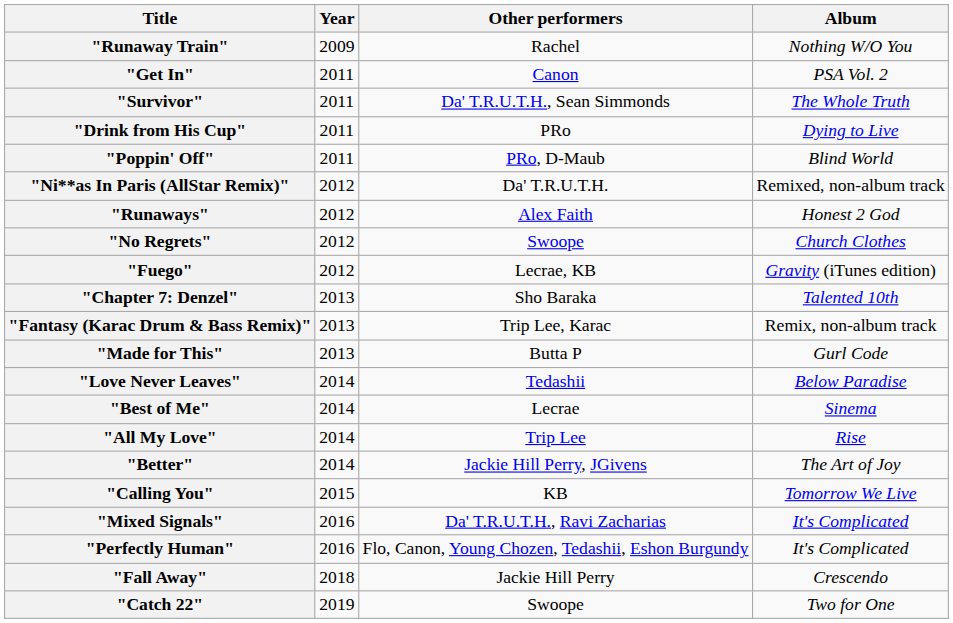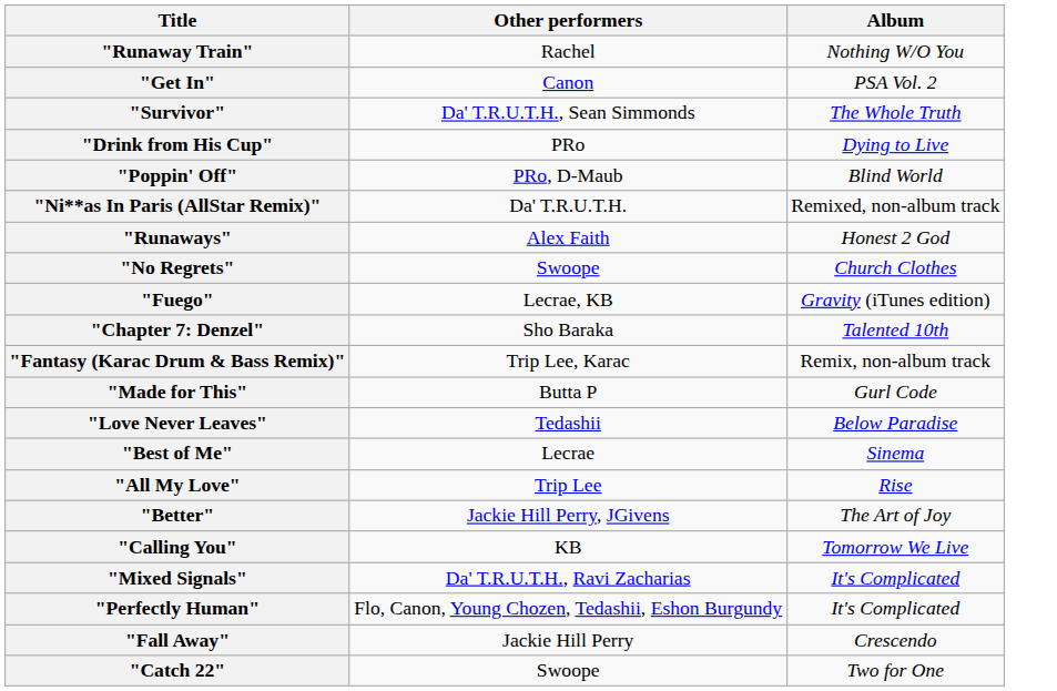 <table class="wikitable plainrowheaders" style="text-align:center;">
 <tr>
 <th scope="col">Title</th>
-<th scope="col">Year</th>
 <th scope="col">Other performers</th>
 <th scope="col">Album</th>
 </tr>
 <tr>
 <th scope="row">"Runaway Train"</th>
-<td>2009</td>
 <td>Rachel</td>
 <td><em>Nothing W/O You</em></td>
 </tr>
 <tr>
 <th scope="row">"Get In"</th>
-<td>2011</td>
 <td><a href='#'>Canon</a></td>
 <td><em>PSA Vol. 2</em></td>
 </tr>
 <tr>
 <th scope="row">"Survivor"</th>
-<td>2011</td>
 <td><a href='#'>Da' T.R.U.T.H.</a>, Sean Simmonds</td>
 <td><em><a href='#'>The Whole Truth</a></em></td>
 </tr>
 <tr>
 <th scope="row">"Drink from His Cup"</th>
-<td>2011</td>
 <td>PRo</td>
 <td><em><a href='#'>Dying to Live</a></em></td>
 </tr>
 <tr>
 <th scope="row">"Poppin' Off"</th>
-<td>2011</td>
 <td><a href='#'>PRo</a>, D-Maub</td>
 <td><em>Blind World</em></td>
 </tr>
 <tr>
 <th scope="row">"Ni**as In Paris (AllStar Remix)"</th>
-<td>2012</td>
 <td>Da' T.R.U.T.H.</td>
 <td>Remixed, non-album track</td>
 </tr>
 <tr>
 <th scope="row">"Runaways"</th>
-<td>2012</td>
 <td><a href='#'>Alex Faith</a></td>
 <td><em>Honest 2 God</em></td>
 </tr>
 <tr>
 <th scope="row">"No Regrets"</th>
-<td>2012</td>
 <td><a href='#'>Swoope</a></td>
 <td><em><a href='#'>Church Clothes</a></em></td>
 </tr>
 <tr>
 <th scope="row">"Fuego"</th>
-<td>2012</td>
 <td>Lecrae, KB</td>
 <td><em><a href='#'>Gravity</a></em> (iTunes edition)</td>
 </tr>
 <tr>
 <th scope="row">"Chapter 7: Denzel"</th>
-<td>2013</td>
 <td>Sho Baraka</td>
 <td><em><a href='#'>Talented 10th</a></em></td>
 </tr>
 <tr>
 <th scope="row">"Fantasy (Karac Drum & Bass Remix)"</th>
-<td>2013</td>
 <td>Trip Lee, Karac</td>
 <td>Remix, non-album track</td>
 </tr>
 <tr>
 <th scope="row">"Made for This"</th>
-<td>2013</td>
 <td>Butta P</td>
 <td><em>Gurl Code</em></td>
 </tr>
 <tr>
 <th scope="row">"Love Never Leaves"</th>
-<td>2014</td>
 <td><a href='#'>Tedashii</a></td>
 <td><em><a href='#'>Below Paradise</a></em></td>
 </tr>
 <tr>
 <th scope="row">"Best of Me"</th>
-<td>2014</td>
 <td>Lecrae</td>
 <td><em><a href='#'>Sinema</a></em></td>
 </tr>
 <tr>
 <th scope="row">"All My Love"</th>
-<td>2014</td>
 <td><a href='#'>Trip Lee</a></td>
 <td><em><a href='#'>Rise</a></em></td>
 </tr>
 <tr>
 <th scope="row">"Better"</th>
-<td>2014</td>
 <td><a href='#'>Jackie Hill Perry</a>, <a href='#'>JGivens</a></td>
 <td><em>The Art of Joy</em></td>
 </tr>
 <tr>
 <th scope="row">"Calling You"</th>
-<td>2015</td>
 <td>KB</td>
 <td><em><a href='#'>Tomorrow We Live</a></em></td>
 </tr>
 <tr>
 <th scope="row">"Mixed Signals"</th>
-<td>2016</td>
 <td><a href='#'>Da' T.R.U.T.H.</a>, <a href='#'>Ravi Zacharias</a></td>
 <td><a href='#'><em>It's Complicated</em></a></td>
 </tr>
 <tr>
 <th scope="row">"Perfectly Human"</th>
-<td>2016</td>
 <td>Flo, Canon, <a href='#'>Young Chozen</a>, <a href='#'>Tedashii</a>, <a href='#'>Eshon Burgundy</a></td>
 <td><em>It's Complicated</em></td>
 </tr>
 <tr>
 <th scope="row">"Fall Away"</th>
-<td>2018</td>
 <td>Jackie Hill Perry</td>
 <td><em>Crescendo</em></td>
 </tr>
 <tr>
 <th scope="row">"Catch 22"</th>
-<td>2019</td>
 <td>Swoope</td>
 <td><em>Two for One</em></td>
 </tr>
 </table>
